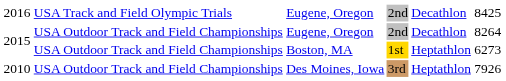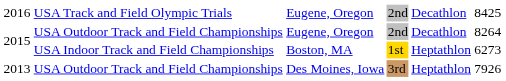 <table>
 <tr>
 <td>2016</td>
 <td><a href='#'>USA Track and Field Olympic Trials</a></td>
 <td><a href='#'>Eugene, Oregon</a></td>
 <td bgcolor="silver">2nd</td>
 <td><a href='#'>Decathlon</a></td>
 <td>8425</td>
 </tr>
 <tr>
 <td rowspan=2>2015</td>
 <td><a href='#'>USA Outdoor Track and Field Championships</a></td>
 <td><a href='#'>Eugene, Oregon</a></td>
 <td bgcolor="silver">2nd</td>
 <td><a href='#'>Decathlon</a></td>
 <td>8264</td>
 </tr>
 <tr>
-<td><a href='#'>USA Outdoor Track and Field Championships</a></td>
+<td><a href='#'>USA Indoor Track and Field Championships</a></td>
 <td><a href='#'>Boston, MA</a></td>
 <td bgcolor="gold">1st</td>
 <td><a href='#'>Heptathlon</a></td>
 <td>6273</td>
 </tr>
 <tr>
-<td>2010</td>
+<td>2013</td>
 <td><a href='#'>USA Outdoor Track and Field Championships</a></td>
 <td><a href='#'>Des Moines, Iowa</a></td>
 <td bgcolor="cc9966">3rd</td>
 <td><a href='#'>Heptathlon</a></td>
 <td>7926</td>
 </tr>
 </table>
